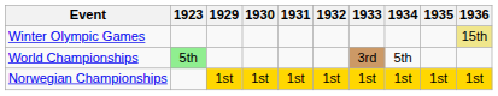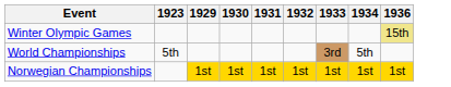 <table class="wikitable">
 <tr>
 <th>Event</th>
 <th>1923</th>
 <th>1929</th>
 <th>1930</th>
 <th>1931</th>
 <th>1932</th>
 <th>1933</th>
 <th>1934</th>
-<th>1935</th>
 <th>1936</th>
 </tr>
 <tr>
 <td><a href='#'>Winter Olympic Games</a></td>
 <td></td>
 <td></td>
 <td></td>
 <td></td>
 <td></td>
 <td></td>
 <td></td>
-<td></td>
 <td align="center" style="background: khaki;">15th</td>
 </tr>
 <tr>
 <td><a href='#'>World Championships</a></td>
-<td align="center" style="background: lightgreen;">5th</td>
+<td align="center">5th</td>
 <td></td>
 <td></td>
 <td></td>
 <td></td>
 <td align="center" bgcolor="cc9966">3rd</td>
 <td align="center">5th</td>
-<td></td>
 <td></td>
 </tr>
 <tr>
 <td><a href='#'>Norwegian Championships</a></td>
 <td></td>
 <td align="center" bgcolor="gold">1st</td>
 <td align="center" bgcolor="gold">1st</td>
 <td align="center" bgcolor="gold">1st</td>
 <td align="center" bgcolor="gold">1st</td>
 <td align="center" bgcolor="gold">1st</td>
 <td align="center" bgcolor="gold">1st</td>
 <td align="center" bgcolor="gold">1st</td>
-<td align="center" bgcolor="gold">1st</td>
 </tr>
 </table>
